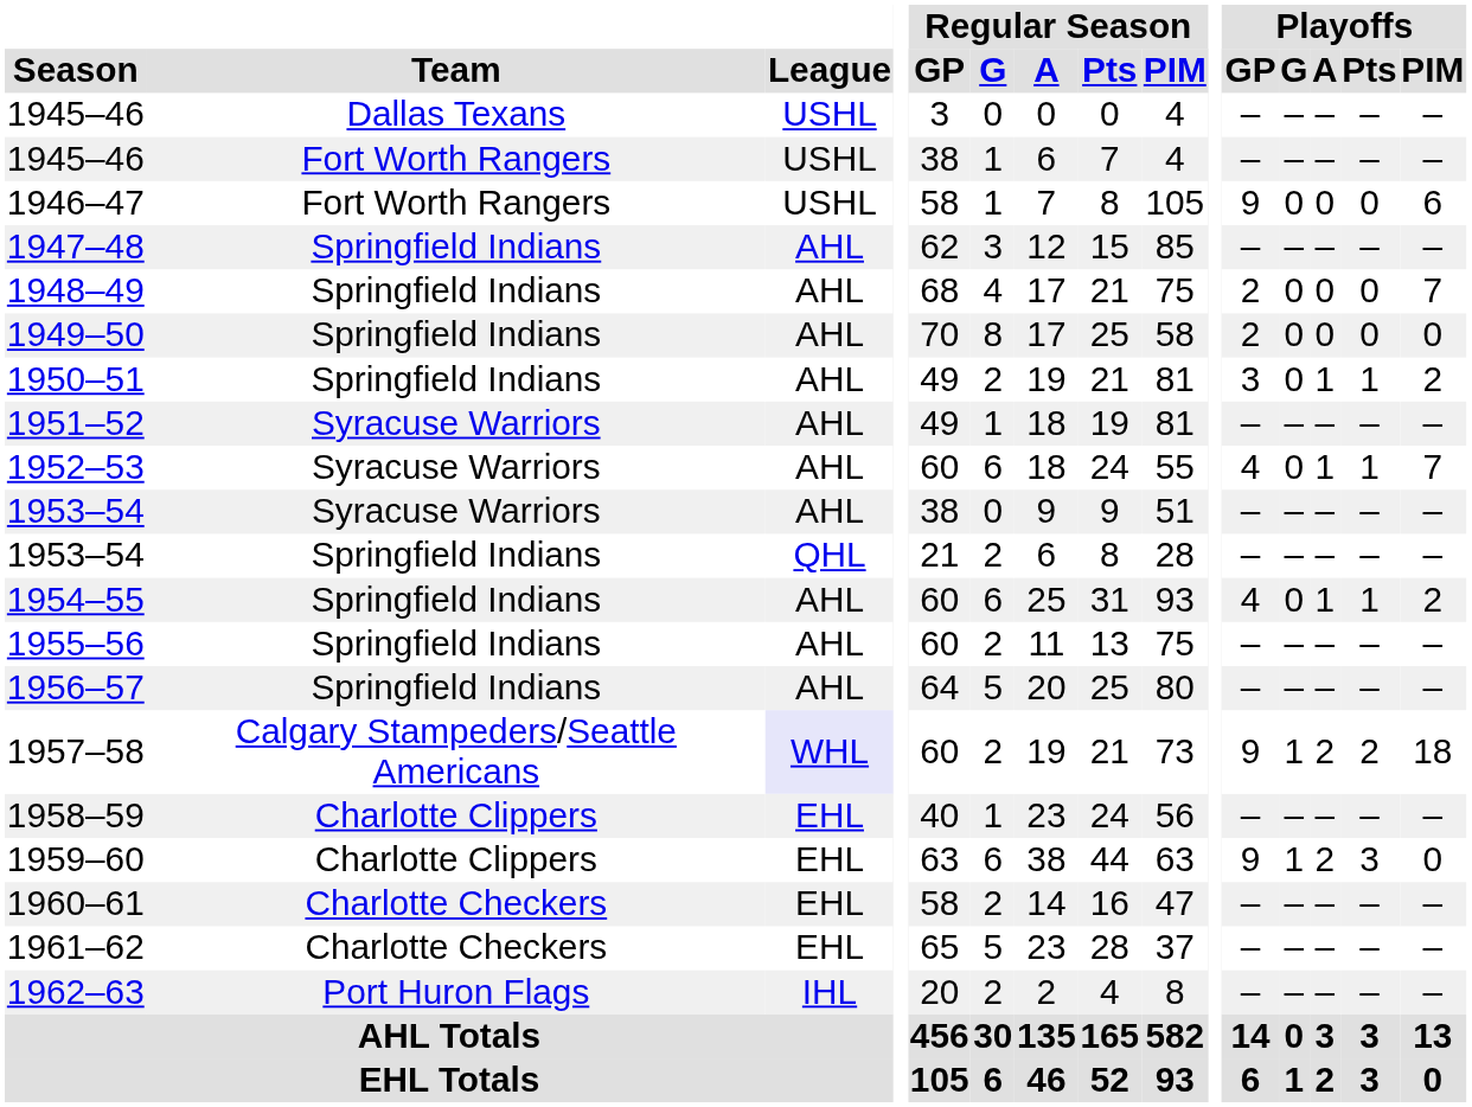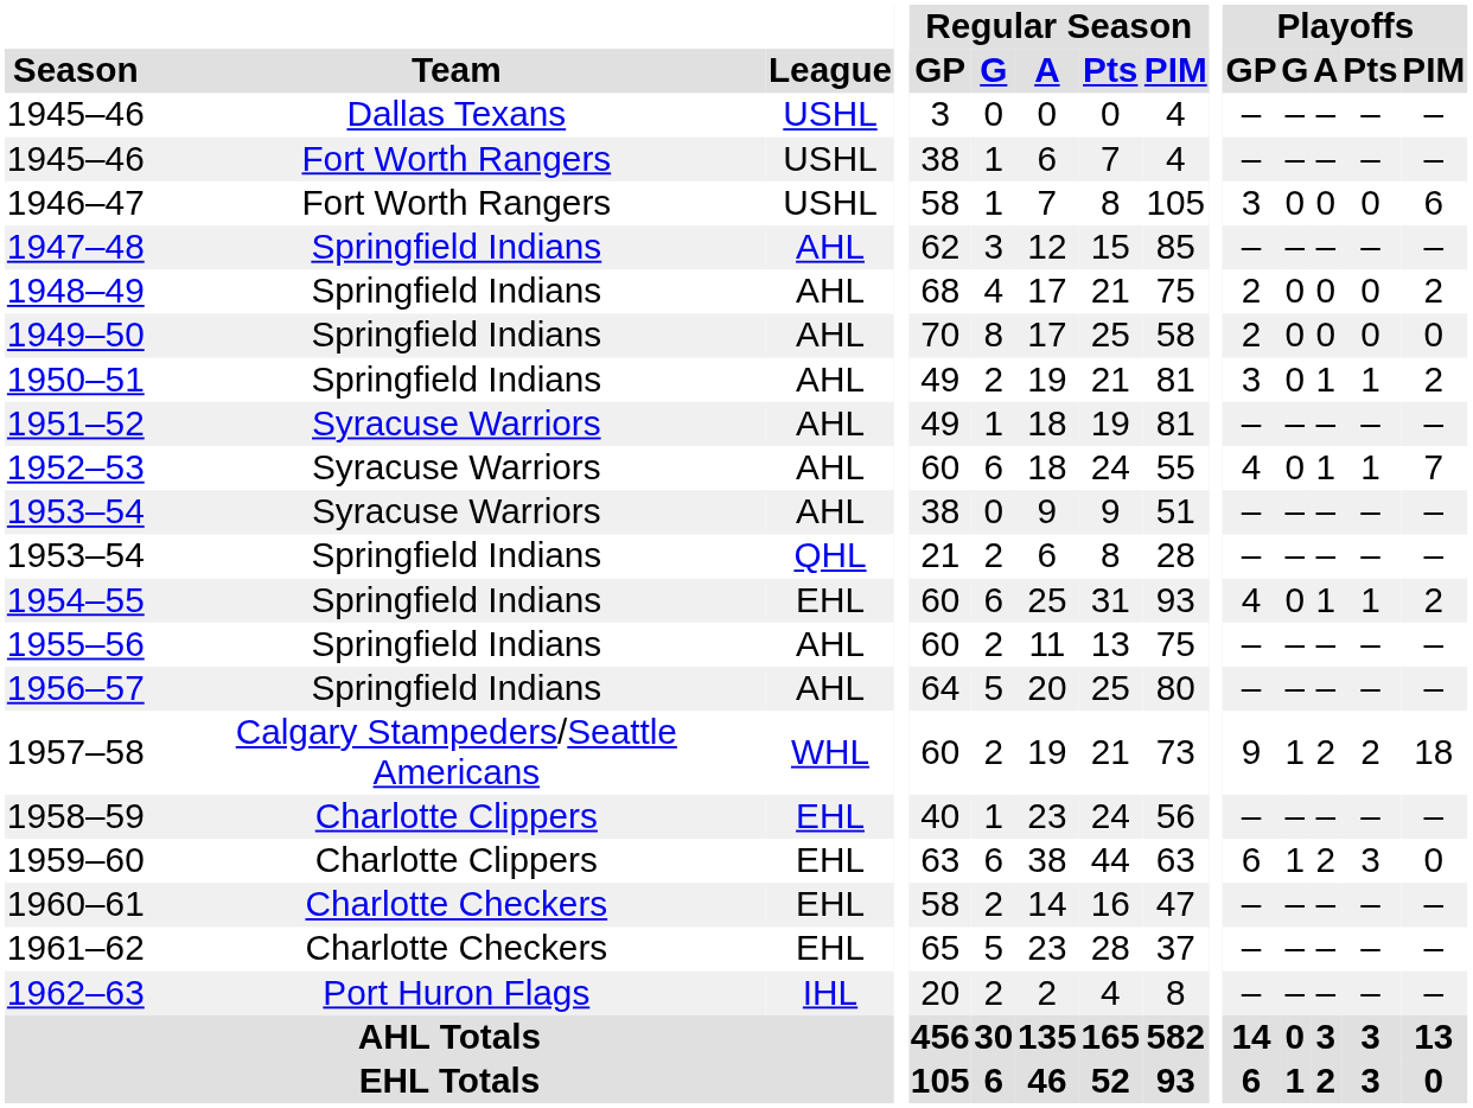 <table border="0" cellpadding="1" cellspacing="0" style="text-align:center; width:75%">
 <tr bgcolor="#e0e0e0">
 <th colspan="3"  bgcolor="#ffffff"> </th>
 <th rowspan="99" bgcolor="#ffffff"> </th>
 <th colspan="5">Regular Season</th>
 <th rowspan="99" bgcolor="#ffffff"> </th>
 <th colspan="5">Playoffs</th>
 </tr>
 <tr bgcolor="#e0e0e0">
 <th>Season</th>
 <th>Team</th>
 <th>League</th>
 <th>GP</th>
 <th><a href='#'>G</a></th>
 <th><a href='#'>A</a></th>
 <th><a href='#'>Pts</a></th>
 <th><a href='#'>PIM</a></th>
 <th>GP</th>
 <th>G</th>
 <th>A</th>
 <th>Pts</th>
 <th>PIM</th>
 </tr>
 <tr ALIGN="center">
 <td>1945–46</td>
 <td><a href='#'>Dallas Texans</a></td>
 <td><a href='#'>USHL</a></td>
 <td>3</td>
 <td>0</td>
 <td>0</td>
 <td>0</td>
 <td>4</td>
 <td>–</td>
 <td>–</td>
 <td>–</td>
 <td>–</td>
 <td>–</td>
 </tr>
 <tr ALIGN="center" bgcolor="#f0f0f0">
 <td>1945–46</td>
 <td><a href='#'>Fort Worth Rangers</a></td>
 <td>USHL</td>
 <td>38</td>
 <td>1</td>
 <td>6</td>
 <td>7</td>
 <td>4</td>
 <td>–</td>
 <td>–</td>
 <td>–</td>
 <td>–</td>
 <td>–</td>
 </tr>
 <tr ALIGN="center">
 <td>1946–47</td>
 <td>Fort Worth Rangers</td>
 <td>USHL</td>
 <td>58</td>
 <td>1</td>
 <td>7</td>
 <td>8</td>
 <td>105</td>
-<td>9</td>
+<td>3</td>
 <td>0</td>
 <td>0</td>
 <td>0</td>
 <td>6</td>
 </tr>
 <tr ALIGN="center" bgcolor="#f0f0f0">
 <td><a href='#'>1947–48</a></td>
 <td><a href='#'>Springfield Indians</a></td>
 <td><a href='#'>AHL</a></td>
 <td>62</td>
 <td>3</td>
 <td>12</td>
 <td>15</td>
 <td>85</td>
 <td>–</td>
 <td>–</td>
 <td>–</td>
 <td>–</td>
 <td>–</td>
 </tr>
 <tr ALIGN="center">
 <td><a href='#'>1948–49</a></td>
 <td>Springfield Indians</td>
 <td>AHL</td>
 <td>68</td>
 <td>4</td>
 <td>17</td>
 <td>21</td>
 <td>75</td>
 <td>2</td>
 <td>0</td>
 <td>0</td>
 <td>0</td>
-<td>7</td>
+<td>2</td>
 </tr>
 <tr ALIGN="center" bgcolor="#f0f0f0">
 <td><a href='#'>1949–50</a></td>
 <td>Springfield Indians</td>
 <td>AHL</td>
 <td>70</td>
 <td>8</td>
 <td>17</td>
 <td>25</td>
 <td>58</td>
 <td>2</td>
 <td>0</td>
 <td>0</td>
 <td>0</td>
 <td>0</td>
 </tr>
 <tr ALIGN="center">
 <td><a href='#'>1950–51</a></td>
 <td>Springfield Indians</td>
 <td>AHL</td>
 <td>49</td>
 <td>2</td>
 <td>19</td>
 <td>21</td>
 <td>81</td>
 <td>3</td>
 <td>0</td>
 <td>1</td>
 <td>1</td>
 <td>2</td>
 </tr>
 <tr ALIGN="center" bgcolor="#f0f0f0">
 <td><a href='#'>1951–52</a></td>
 <td><a href='#'>Syracuse Warriors</a></td>
 <td>AHL</td>
 <td>49</td>
 <td>1</td>
 <td>18</td>
 <td>19</td>
 <td>81</td>
 <td>–</td>
 <td>–</td>
 <td>–</td>
 <td>–</td>
 <td>–</td>
 </tr>
 <tr ALIGN="center">
 <td><a href='#'>1952–53</a></td>
 <td>Syracuse Warriors</td>
 <td>AHL</td>
 <td>60</td>
 <td>6</td>
 <td>18</td>
 <td>24</td>
 <td>55</td>
 <td>4</td>
 <td>0</td>
 <td>1</td>
 <td>1</td>
 <td>7</td>
 </tr>
 <tr ALIGN="center" bgcolor="#f0f0f0">
 <td><a href='#'>1953–54</a></td>
 <td>Syracuse Warriors</td>
 <td>AHL</td>
 <td>38</td>
 <td>0</td>
 <td>9</td>
 <td>9</td>
 <td>51</td>
 <td>–</td>
 <td>–</td>
 <td>–</td>
 <td>–</td>
 <td>–</td>
 </tr>
 <tr ALIGN="center">
 <td>1953–54</td>
 <td>Springfield Indians</td>
 <td><a href='#'>QHL</a></td>
 <td>21</td>
 <td>2</td>
 <td>6</td>
 <td>8</td>
 <td>28</td>
 <td>–</td>
 <td>–</td>
 <td>–</td>
 <td>–</td>
 <td>–</td>
 </tr>
 <tr ALIGN="center" bgcolor="#f0f0f0">
 <td><a href='#'>1954–55</a></td>
 <td>Springfield Indians</td>
-<td>AHL</td>
+<td>EHL</td>
 <td>60</td>
 <td>6</td>
 <td>25</td>
 <td>31</td>
 <td>93</td>
 <td>4</td>
 <td>0</td>
 <td>1</td>
 <td>1</td>
 <td>2</td>
 </tr>
 <tr ALIGN="center">
 <td><a href='#'>1955–56</a></td>
 <td>Springfield Indians</td>
 <td>AHL</td>
 <td>60</td>
 <td>2</td>
 <td>11</td>
 <td>13</td>
 <td>75</td>
 <td>–</td>
 <td>–</td>
 <td>–</td>
 <td>–</td>
 <td>–</td>
 </tr>
 <tr ALIGN="center" bgcolor="#f0f0f0">
 <td><a href='#'>1956–57</a></td>
 <td>Springfield Indians</td>
 <td>AHL</td>
 <td>64</td>
 <td>5</td>
 <td>20</td>
 <td>25</td>
 <td>80</td>
 <td>–</td>
 <td>–</td>
 <td>–</td>
 <td>–</td>
 <td>–</td>
 </tr>
 <tr ALIGN="center">
 <td>1957–58</td>
 <td><a href='#'>Calgary Stampeders</a>/<a href='#'>Seattle Americans</a></td>
-<td style="background: lavender;"><a href='#'>WHL</a></td>
+<td><a href='#'>WHL</a></td>
 <td>60</td>
 <td>2</td>
 <td>19</td>
 <td>21</td>
 <td>73</td>
 <td>9</td>
 <td>1</td>
 <td>2</td>
 <td>2</td>
 <td>18</td>
 </tr>
 <tr ALIGN="center" bgcolor="#f0f0f0">
 <td>1958–59</td>
 <td><a href='#'>Charlotte Clippers</a></td>
 <td><a href='#'>EHL</a></td>
 <td>40</td>
 <td>1</td>
 <td>23</td>
 <td>24</td>
 <td>56</td>
 <td>–</td>
 <td>–</td>
 <td>–</td>
 <td>–</td>
 <td>–</td>
 </tr>
 <tr ALIGN="center">
 <td>1959–60</td>
 <td>Charlotte Clippers</td>
 <td>EHL</td>
 <td>63</td>
 <td>6</td>
 <td>38</td>
 <td>44</td>
 <td>63</td>
-<td>9</td>
+<td>6</td>
 <td>1</td>
 <td>2</td>
 <td>3</td>
 <td>0</td>
 </tr>
 <tr ALIGN="center" bgcolor="#f0f0f0">
 <td>1960–61</td>
 <td><a href='#'>Charlotte Checkers</a></td>
 <td>EHL</td>
 <td>58</td>
 <td>2</td>
 <td>14</td>
 <td>16</td>
 <td>47</td>
 <td>–</td>
 <td>–</td>
 <td>–</td>
 <td>–</td>
 <td>–</td>
 </tr>
 <tr ALIGN="center">
 <td>1961–62</td>
 <td>Charlotte Checkers</td>
 <td>EHL</td>
 <td>65</td>
 <td>5</td>
 <td>23</td>
 <td>28</td>
 <td>37</td>
 <td>–</td>
 <td>–</td>
 <td>–</td>
 <td>–</td>
 <td>–</td>
 </tr>
 <tr ALIGN="center" bgcolor="#f0f0f0">
 <td><a href='#'>1962–63</a></td>
 <td><a href='#'>Port Huron Flags</a></td>
 <td><a href='#'>IHL</a></td>
 <td>20</td>
 <td>2</td>
 <td>2</td>
 <td>4</td>
 <td>8</td>
 <td>–</td>
 <td>–</td>
 <td>–</td>
 <td>–</td>
 <td>–</td>
 </tr>
 <tr bgcolor="#e0e0e0">
 <th colspan="3">AHL Totals</th>
 <th>456</th>
 <th>30</th>
 <th>135</th>
 <th>165</th>
 <th>582</th>
 <th>14</th>
 <th>0</th>
 <th>3</th>
 <th>3</th>
 <th>13</th>
 </tr>
 <tr bgcolor="#e0e0e0">
 <th colspan="3">EHL Totals</th>
 <th>105</th>
 <th>6</th>
 <th>46</th>
 <th>52</th>
 <th>93</th>
 <th>6</th>
 <th>1</th>
 <th>2</th>
 <th>3</th>
 <th>0</th>
 </tr>
 </table>
